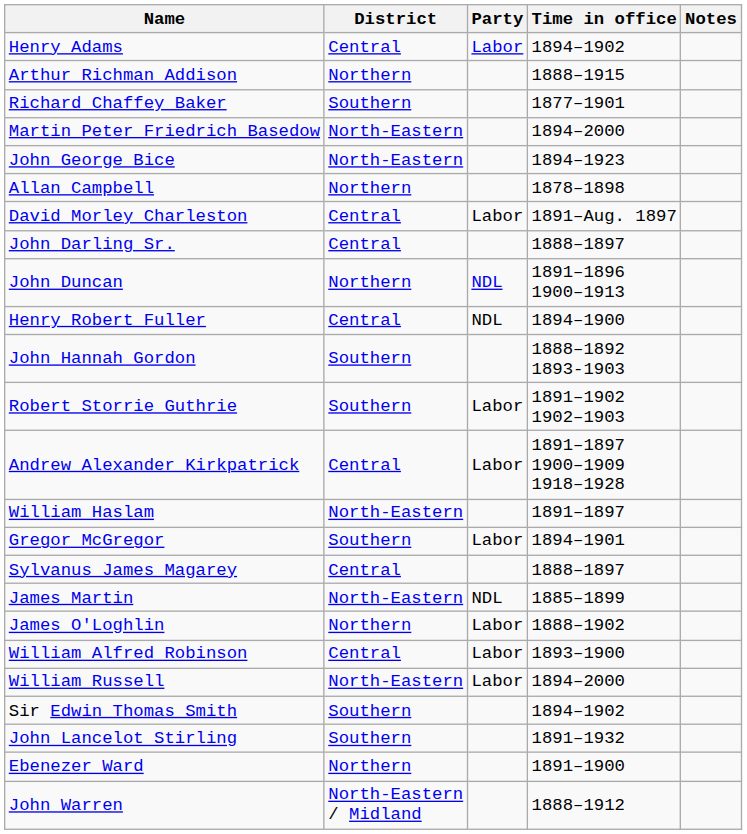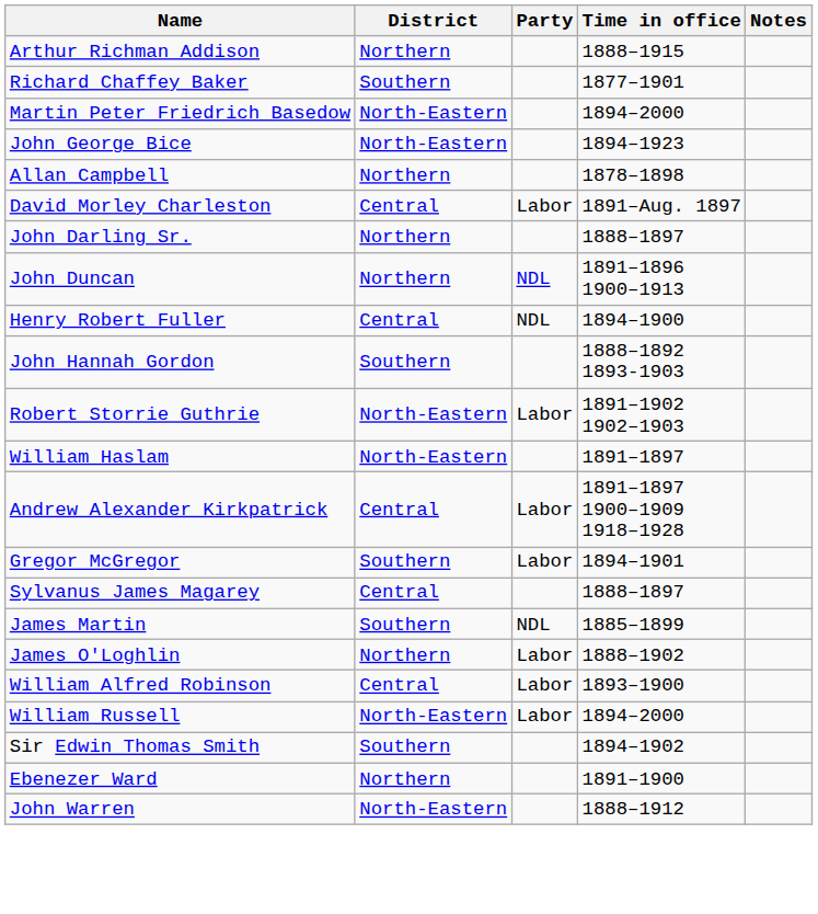 <table class="wikitable sortable">
 <tr>
 <th>Name</th>
 <th>District</th>
 <th>Party</th>
 <th>Time in office</th>
 <th>Notes</th>
-</tr>
-<tr>
-<td><a href='#'>Henry Adams</a></td>
-<td><a href='#'>Central</a></td>
-<td><a href='#'>Labor</a></td>
-<td>1894–1902</td>
-<td></td>
 </tr>
 <tr>
 <td><a href='#'>Arthur Richman Addison</a></td>
 <td><a href='#'>Northern</a></td>
 <td></td>
 <td>1888–1915</td>
 <td></td>
 </tr>
 <tr>
 <td><a href='#'>Richard Chaffey Baker</a></td>
 <td><a href='#'>Southern</a></td>
 <td></td>
 <td>1877–1901</td>
 <td></td>
 </tr>
 <tr>
 <td><a href='#'>Martin Peter Friedrich Basedow</a></td>
 <td><a href='#'>North-Eastern</a></td>
 <td></td>
 <td>1894–2000</td>
 <td></td>
 </tr>
 <tr>
 <td><a href='#'>John George Bice</a></td>
 <td><a href='#'>North-Eastern</a></td>
 <td></td>
 <td>1894–1923</td>
 <td></td>
 </tr>
 <tr>
 <td><a href='#'>Allan Campbell</a></td>
 <td><a href='#'>Northern</a></td>
 <td></td>
 <td>1878–1898</td>
 <td></td>
 </tr>
 <tr>
 <td><a href='#'>David Morley Charleston</a></td>
 <td><a href='#'>Central</a></td>
 <td>Labor</td>
 <td>1891–Aug. 1897</td>
 <td></td>
 </tr>
 <tr>
 <td><a href='#'>John Darling Sr.</a></td>
-<td><a href='#'>Central</a></td>
+<td><a href='#'>Northern</a></td>
 <td></td>
 <td>1888–1897</td>
 <td></td>
 </tr>
 <tr>
 <td><a href='#'>John Duncan</a></td>
 <td><a href='#'>Northern</a></td>
 <td><a href='#'>NDL</a></td>
 <td>1891–1896<br>1900–1913</td>
 <td></td>
 </tr>
 <tr>
 <td><a href='#'>Henry Robert Fuller</a></td>
 <td><a href='#'>Central</a></td>
 <td>NDL</td>
 <td>1894–1900</td>
 <td></td>
 </tr>
 <tr>
 <td><a href='#'>John Hannah Gordon</a></td>
 <td><a href='#'>Southern</a></td>
 <td></td>
 <td>1888–1892<br>1893-1903</td>
 <td></td>
 </tr>
 <tr>
 <td><a href='#'>Robert Storrie Guthrie</a></td>
-<td><a href='#'>Southern</a></td>
+<td><a href='#'>North-Eastern</a></td>
 <td>Labor</td>
 <td>1891–1902<br>1902–1903</td>
+<td></td>
+</tr>
+<tr>
+<td><a href='#'>William Haslam</a></td>
+<td><a href='#'>North-Eastern</a></td>
+<td></td>
+<td>1891–1897</td>
 <td></td>
 </tr>
 <tr>
 <td><a href='#'>Andrew Alexander Kirkpatrick</a></td>
 <td><a href='#'>Central</a></td>
 <td>Labor</td>
 <td>1891–1897<br>1900–1909<br>1918–1928</td>
-<td></td>
-</tr>
-<tr>
-<td><a href='#'>William Haslam</a></td>
-<td><a href='#'>North-Eastern</a></td>
-<td></td>
-<td>1891–1897</td>
 <td></td>
 </tr>
 <tr>
 <td><a href='#'>Gregor McGregor</a></td>
 <td><a href='#'>Southern</a></td>
 <td>Labor</td>
 <td>1894–1901</td>
 <td></td>
 </tr>
 <tr>
 <td><a href='#'>Sylvanus James Magarey</a></td>
 <td><a href='#'>Central</a></td>
 <td></td>
 <td>1888–1897</td>
 <td></td>
 </tr>
 <tr>
 <td><a href='#'>James Martin</a></td>
-<td><a href='#'>North-Eastern</a></td>
+<td><a href='#'>Southern</a></td>
 <td>NDL</td>
 <td>1885–1899</td>
 <td></td>
 </tr>
 <tr>
 <td><a href='#'>James O'Loghlin</a></td>
 <td><a href='#'>Northern</a></td>
 <td>Labor</td>
 <td>1888–1902</td>
 <td></td>
 </tr>
 <tr>
 <td><a href='#'>William Alfred Robinson</a></td>
 <td><a href='#'>Central</a></td>
 <td>Labor</td>
 <td>1893–1900</td>
 <td></td>
 </tr>
 <tr>
 <td><a href='#'>William Russell</a></td>
 <td><a href='#'>North-Eastern</a></td>
 <td>Labor</td>
 <td>1894–2000</td>
 <td></td>
 </tr>
 <tr>
 <td>Sir <a href='#'>Edwin Thomas Smith</a></td>
 <td><a href='#'>Southern</a></td>
 <td></td>
 <td>1894–1902</td>
 <td></td>
 </tr>
 <tr>
-<td><a href='#'>John Lancelot Stirling</a></td>
-<td><a href='#'>Southern</a></td>
-<td></td>
-<td>1891–1932</td>
-<td></td>
-</tr>
-<tr>
 <td><a href='#'>Ebenezer Ward</a></td>
 <td><a href='#'>Northern</a></td>
 <td></td>
 <td>1891–1900</td>
 <td></td>
 </tr>
 <tr>
 <td><a href='#'>John Warren</a></td>
-<td><a href='#'>North-Eastern</a><br>/ <a href='#'>Midland</a></td>
+<td><a href='#'>North-Eastern</a></td>
 <td></td>
 <td>1888–1912</td>
 <td></td>
 </tr>
 </table>
